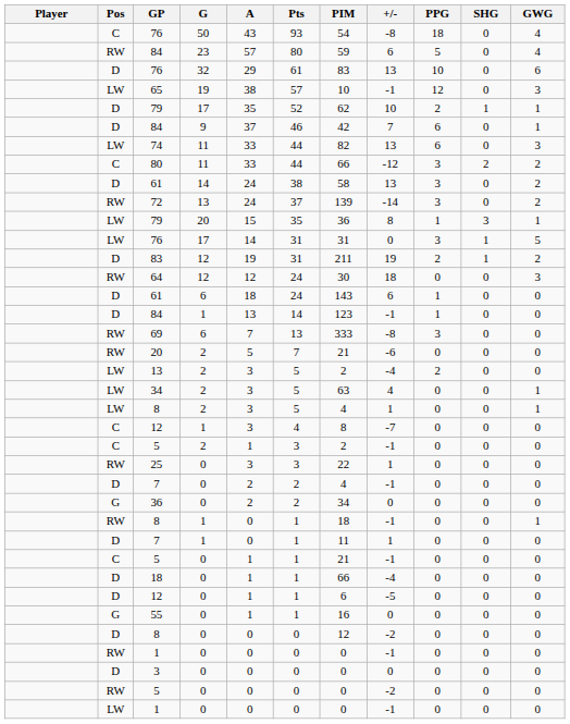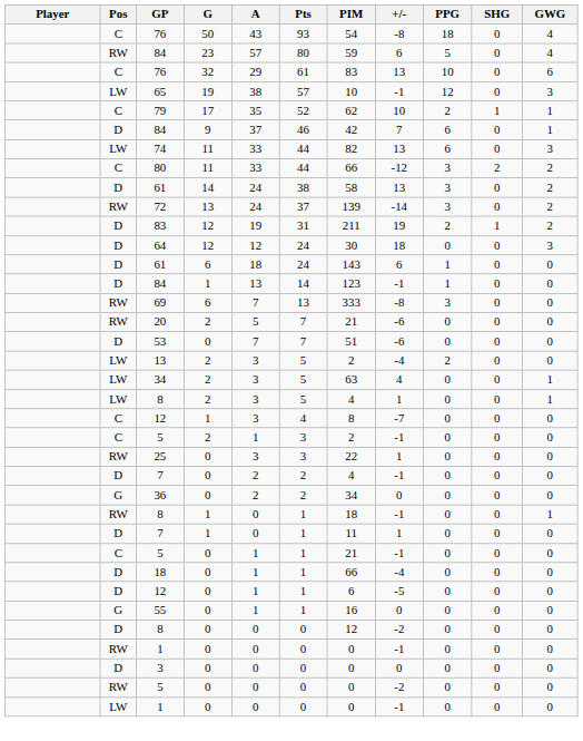 <table class="wikitable sortable" width="60%">
 <tr ALIGN="center">
 <th bgcolor="#DDDDFF" width="10%">Player</th>
 <th bgcolor="#DDDDFF" width="3%" title="Position">Pos</th>
 <th bgcolor="#DDDDFF" width="5%" title="Games played">GP</th>
 <th bgcolor="#DDDDFF" width="5%" title="Goals">G</th>
 <th bgcolor="#DDDDFF" width="5%" title="Assists">A</th>
 <th bgcolor="#DDDDFF" width="5%" title="Points">Pts</th>
 <th bgcolor="#DDDDFF" width="5%" title="Penalties in Minutes">PIM</th>
 <th bgcolor="#DDDDFF" width="5%" title="Plus/minus">+/-</th>
 <th bgcolor="#DDDDFF" width="5%" title="Power play goals">PPG</th>
 <th bgcolor="#DDDDFF" width="5%" title="Short-handed goals">SHG</th>
 <th bgcolor="#DDDDFF" width="5%" title="Game-winning goals">GWG</th>
 </tr>
 <tr align="center">
 <td align="right"></td>
 <td>C</td>
 <td>76</td>
 <td>50</td>
 <td>43</td>
 <td>93</td>
 <td>54</td>
 <td>-8</td>
 <td>18</td>
 <td>0</td>
 <td>4</td>
 </tr>
 <tr align="center">
 <td align="right"></td>
 <td>RW</td>
 <td>84</td>
 <td>23</td>
 <td>57</td>
 <td>80</td>
 <td>59</td>
 <td>6</td>
 <td>5</td>
 <td>0</td>
 <td>4</td>
 </tr>
 <tr align="center">
 <td align="right"></td>
-<td>D</td>
+<td>C</td>
 <td>76</td>
 <td>32</td>
 <td>29</td>
 <td>61</td>
 <td>83</td>
 <td>13</td>
 <td>10</td>
 <td>0</td>
 <td>6</td>
 </tr>
 <tr align="center">
 <td align="right"></td>
 <td>LW</td>
 <td>65</td>
 <td>19</td>
 <td>38</td>
 <td>57</td>
 <td>10</td>
 <td>-1</td>
 <td>12</td>
 <td>0</td>
 <td>3</td>
 </tr>
 <tr align="center">
 <td align="right"></td>
-<td>D</td>
+<td>C</td>
 <td>79</td>
 <td>17</td>
 <td>35</td>
 <td>52</td>
 <td>62</td>
 <td>10</td>
 <td>2</td>
 <td>1</td>
 <td>1</td>
 </tr>
 <tr align="center">
 <td align="right"></td>
 <td>D</td>
 <td>84</td>
 <td>9</td>
 <td>37</td>
 <td>46</td>
 <td>42</td>
 <td>7</td>
 <td>6</td>
 <td>0</td>
 <td>1</td>
 </tr>
 <tr align="center">
 <td align="right"></td>
 <td>LW</td>
 <td>74</td>
 <td>11</td>
 <td>33</td>
 <td>44</td>
 <td>82</td>
 <td>13</td>
 <td>6</td>
 <td>0</td>
 <td>3</td>
 </tr>
 <tr align="center">
 <td align="right"></td>
 <td>C</td>
 <td>80</td>
 <td>11</td>
 <td>33</td>
 <td>44</td>
 <td>66</td>
 <td>-12</td>
 <td>3</td>
 <td>2</td>
 <td>2</td>
 </tr>
 <tr align="center">
 <td align="right"></td>
 <td>D</td>
 <td>61</td>
 <td>14</td>
 <td>24</td>
 <td>38</td>
 <td>58</td>
 <td>13</td>
 <td>3</td>
 <td>0</td>
 <td>2</td>
 </tr>
 <tr align="center">
 <td align="right"></td>
 <td>RW</td>
 <td>72</td>
 <td>13</td>
 <td>24</td>
 <td>37</td>
 <td>139</td>
 <td>-14</td>
 <td>3</td>
 <td>0</td>
 <td>2</td>
 </tr>
 <tr align="center">
 <td align="right"></td>
-<td>LW</td>
-<td>79</td>
-<td>20</td>
-<td>15</td>
-<td>35</td>
-<td>36</td>
-<td>8</td>
-<td>1</td>
-<td>3</td>
-<td>1</td>
-</tr>
-<tr align="center">
-<td align="right"></td>
-<td>LW</td>
-<td>76</td>
-<td>17</td>
-<td>14</td>
-<td>31</td>
-<td>31</td>
-<td>0</td>
-<td>3</td>
-<td>1</td>
-<td>5</td>
-</tr>
-<tr align="center">
-<td align="right"></td>
 <td>D</td>
 <td>83</td>
 <td>12</td>
 <td>19</td>
 <td>31</td>
 <td>211</td>
 <td>19</td>
 <td>2</td>
 <td>1</td>
 <td>2</td>
 </tr>
 <tr align="center">
 <td align="right"></td>
-<td>RW</td>
+<td>D</td>
 <td>64</td>
 <td>12</td>
 <td>12</td>
 <td>24</td>
 <td>30</td>
 <td>18</td>
 <td>0</td>
 <td>0</td>
 <td>3</td>
 </tr>
 <tr align="center">
 <td align="right"></td>
 <td>D</td>
 <td>61</td>
 <td>6</td>
 <td>18</td>
 <td>24</td>
 <td>143</td>
 <td>6</td>
 <td>1</td>
 <td>0</td>
 <td>0</td>
 </tr>
 <tr align="center">
 <td align="right"></td>
 <td>D</td>
 <td>84</td>
 <td>1</td>
 <td>13</td>
 <td>14</td>
 <td>123</td>
 <td>-1</td>
 <td>1</td>
 <td>0</td>
 <td>0</td>
 </tr>
 <tr align="center">
 <td align="right"></td>
 <td>RW</td>
 <td>69</td>
 <td>6</td>
 <td>7</td>
 <td>13</td>
 <td>333</td>
 <td>-8</td>
 <td>3</td>
 <td>0</td>
 <td>0</td>
 </tr>
 <tr align="center">
 <td align="right"></td>
 <td>RW</td>
 <td>20</td>
 <td>2</td>
 <td>5</td>
 <td>7</td>
 <td>21</td>
+<td>-6</td>
+<td>0</td>
+<td>0</td>
+<td>0</td>
+</tr>
+<tr align="center">
+<td align="right"></td>
+<td>D</td>
+<td>53</td>
+<td>0</td>
+<td>7</td>
+<td>7</td>
+<td>51</td>
 <td>-6</td>
 <td>0</td>
 <td>0</td>
 <td>0</td>
 </tr>
 <tr align="center">
 <td align="right"></td>
 <td>LW</td>
 <td>13</td>
 <td>2</td>
 <td>3</td>
 <td>5</td>
 <td>2</td>
 <td>-4</td>
 <td>2</td>
 <td>0</td>
 <td>0</td>
 </tr>
 <tr align="center">
 <td align="right"></td>
 <td>LW</td>
 <td>34</td>
 <td>2</td>
 <td>3</td>
 <td>5</td>
 <td>63</td>
 <td>4</td>
 <td>0</td>
 <td>0</td>
 <td>1</td>
 </tr>
 <tr align="center">
 <td align="right"></td>
 <td>LW</td>
 <td>8</td>
 <td>2</td>
 <td>3</td>
 <td>5</td>
 <td>4</td>
 <td>1</td>
 <td>0</td>
 <td>0</td>
 <td>1</td>
 </tr>
 <tr align="center">
 <td align="right"></td>
 <td>C</td>
 <td>12</td>
 <td>1</td>
 <td>3</td>
 <td>4</td>
 <td>8</td>
 <td>-7</td>
 <td>0</td>
 <td>0</td>
 <td>0</td>
 </tr>
 <tr align="center">
 <td align="right"></td>
 <td>C</td>
 <td>5</td>
 <td>2</td>
 <td>1</td>
 <td>3</td>
 <td>2</td>
 <td>-1</td>
 <td>0</td>
 <td>0</td>
 <td>0</td>
 </tr>
 <tr align="center">
 <td align="right"></td>
 <td>RW</td>
 <td>25</td>
 <td>0</td>
 <td>3</td>
 <td>3</td>
 <td>22</td>
 <td>1</td>
 <td>0</td>
 <td>0</td>
 <td>0</td>
 </tr>
 <tr align="center">
 <td align="right"></td>
 <td>D</td>
 <td>7</td>
 <td>0</td>
 <td>2</td>
 <td>2</td>
 <td>4</td>
 <td>-1</td>
 <td>0</td>
 <td>0</td>
 <td>0</td>
 </tr>
 <tr align="center">
 <td align="right"></td>
 <td>G</td>
 <td>36</td>
 <td>0</td>
 <td>2</td>
 <td>2</td>
 <td>34</td>
 <td>0</td>
 <td>0</td>
 <td>0</td>
 <td>0</td>
 </tr>
 <tr align="center">
 <td align="right"></td>
 <td>RW</td>
 <td>8</td>
 <td>1</td>
 <td>0</td>
 <td>1</td>
 <td>18</td>
 <td>-1</td>
 <td>0</td>
 <td>0</td>
 <td>1</td>
 </tr>
 <tr align="center">
 <td align="right"></td>
 <td>D</td>
 <td>7</td>
 <td>1</td>
 <td>0</td>
 <td>1</td>
 <td>11</td>
 <td>1</td>
 <td>0</td>
 <td>0</td>
 <td>0</td>
 </tr>
 <tr align="center">
 <td align="right"></td>
 <td>C</td>
 <td>5</td>
 <td>0</td>
 <td>1</td>
 <td>1</td>
 <td>21</td>
 <td>-1</td>
 <td>0</td>
 <td>0</td>
 <td>0</td>
 </tr>
 <tr align="center">
 <td align="right"></td>
 <td>D</td>
 <td>18</td>
 <td>0</td>
 <td>1</td>
 <td>1</td>
 <td>66</td>
 <td>-4</td>
 <td>0</td>
 <td>0</td>
 <td>0</td>
 </tr>
 <tr align="center">
 <td align="right"></td>
 <td>D</td>
 <td>12</td>
 <td>0</td>
 <td>1</td>
 <td>1</td>
 <td>6</td>
 <td>-5</td>
 <td>0</td>
 <td>0</td>
 <td>0</td>
 </tr>
 <tr align="center">
 <td align="right"></td>
 <td>G</td>
 <td>55</td>
 <td>0</td>
 <td>1</td>
 <td>1</td>
 <td>16</td>
 <td>0</td>
 <td>0</td>
 <td>0</td>
 <td>0</td>
 </tr>
 <tr align="center">
 <td align="right"></td>
 <td>D</td>
 <td>8</td>
 <td>0</td>
 <td>0</td>
 <td>0</td>
 <td>12</td>
 <td>-2</td>
 <td>0</td>
 <td>0</td>
 <td>0</td>
 </tr>
 <tr align="center">
 <td align="right"></td>
 <td>RW</td>
 <td>1</td>
 <td>0</td>
 <td>0</td>
 <td>0</td>
 <td>0</td>
 <td>-1</td>
 <td>0</td>
 <td>0</td>
 <td>0</td>
 </tr>
 <tr align="center">
 <td align="right"></td>
 <td>D</td>
 <td>3</td>
 <td>0</td>
 <td>0</td>
 <td>0</td>
 <td>0</td>
 <td>0</td>
 <td>0</td>
 <td>0</td>
 <td>0</td>
 </tr>
 <tr align="center">
 <td align="right"></td>
 <td>RW</td>
 <td>5</td>
 <td>0</td>
 <td>0</td>
 <td>0</td>
 <td>0</td>
 <td>-2</td>
 <td>0</td>
 <td>0</td>
 <td>0</td>
 </tr>
 <tr align="center">
 <td align="right"></td>
 <td>LW</td>
 <td>1</td>
 <td>0</td>
 <td>0</td>
 <td>0</td>
 <td>0</td>
 <td>-1</td>
 <td>0</td>
 <td>0</td>
 <td>0</td>
 </tr>
 </table>
